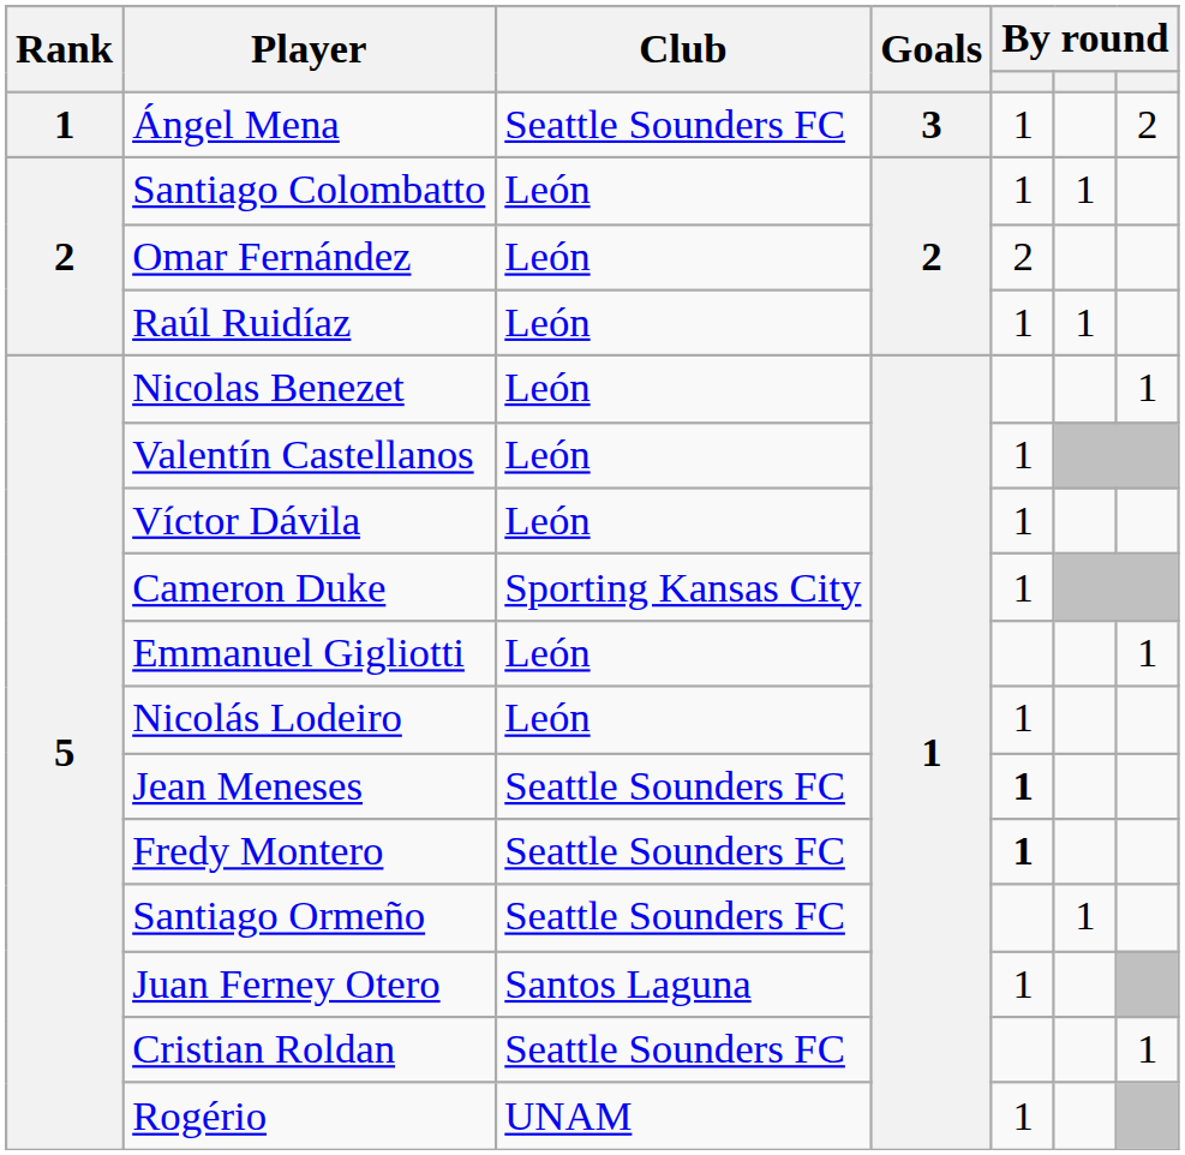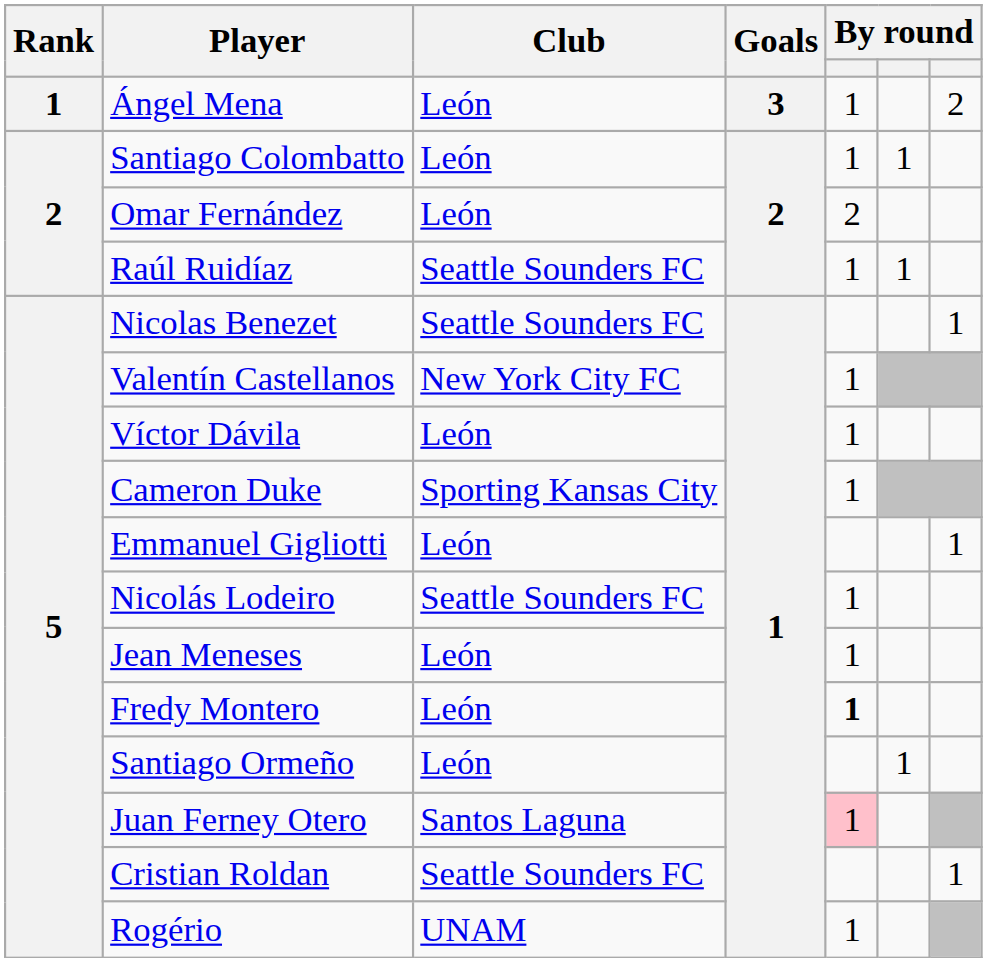 <table class="wikitable" style="text-align:center">
 <tr>
 <th rowspan=2>Rank</th>
 <th rowspan=2>Player</th>
 <th rowspan=2>Club</th>
 <th rowspan=2>Goals</th>
 <th colspan=8>By round</th>
 </tr>
 <tr>
 <th></th>
 <th></th>
 <th></th>
 </tr>
 <tr>
 <th>1</th>
 <td align="left"> <a href='#'>Ángel Mena</a></td>
-<td align="left"> <a href='#'>Seattle Sounders FC</a></td>
+<td align="left"> <a href='#'>León</a></td>
 <th>3</th>
 <td>1</td>
 <td></td>
 <td>2</td>
 </tr>
 <tr>
 <th rowspan="3">2</th>
 <td align="left"> <a href='#'>Santiago Colombatto</a></td>
 <td align="left"> <a href='#'>León</a></td>
 <th rowspan="3">2</th>
 <td>1</td>
 <td>1</td>
 <td></td>
 </tr>
 <tr>
 <td align="left"> <a href='#'>Omar Fernández</a></td>
 <td align="left"> <a href='#'>León</a></td>
 <td>2</td>
 <td></td>
 <td></td>
 </tr>
 <tr>
 <td align="left"> <a href='#'>Raúl Ruidíaz</a></td>
-<td align="left"> <a href='#'>León</a></td>
+<td align="left"> <a href='#'>Seattle Sounders FC</a></td>
 <td>1</td>
 <td>1</td>
 <td></td>
 </tr>
 <tr>
 <th rowspan="12">5</th>
 <td align="left"> <a href='#'>Nicolas Benezet</a></td>
-<td align="left"> <a href='#'>León</a></td>
+<td align="left"> <a href='#'>Seattle Sounders FC</a></td>
 <th rowspan="12">1</th>
 <td></td>
 <td></td>
 <td>1</td>
 </tr>
 <tr>
 <td align="left"> <a href='#'>Valentín Castellanos</a></td>
-<td align="left"> <a href='#'>León</a></td>
+<td align="left"> <a href='#'>New York City FC</a></td>
 <td>1</td>
 <td bgcolor="silver" colspan=2></td>
 </tr>
 <tr>
 <td align="left"> <a href='#'>Víctor Dávila</a></td>
 <td align="left"> <a href='#'>León</a></td>
 <td>1</td>
 <td></td>
 <td></td>
 </tr>
 <tr>
 <td align="left"> <a href='#'>Cameron Duke</a></td>
 <td align="left"> <a href='#'>Sporting Kansas City</a></td>
 <td>1</td>
 <td bgcolor="silver" colspan=2></td>
 </tr>
 <tr>
 <td align="left"> <a href='#'>Emmanuel Gigliotti</a></td>
 <td align="left"> <a href='#'>León</a></td>
 <td></td>
 <td></td>
 <td>1</td>
 </tr>
 <tr>
 <td align="left"> <a href='#'>Nicolás Lodeiro</a></td>
+<td align="left"> <a href='#'>Seattle Sounders FC</a></td>
+<td>1</td>
+<td></td>
+<td></td>
+</tr>
+<tr>
+<td align="left"> <a href='#'>Jean Meneses</a></td>
 <td align="left"> <a href='#'>León</a></td>
 <td>1</td>
 <td></td>
 <td></td>
 </tr>
 <tr>
-<td align="left"> <a href='#'>Jean Meneses</a></td>
-<td align="left"> <a href='#'>Seattle Sounders FC</a></td>
-<td><strong>1</strong></td>
-<td></td>
-<td></td>
-</tr>
-<tr>
 <td align="left"> <a href='#'>Fredy Montero</a></td>
-<td align="left"> <a href='#'>Seattle Sounders FC</a></td>
+<td align="left"> <a href='#'>León</a></td>
 <td><strong>1</strong></td>
 <td></td>
 <td></td>
 </tr>
 <tr>
 <td align="left"> <a href='#'>Santiago Ormeño</a></td>
-<td align="left"> <a href='#'>Seattle Sounders FC</a></td>
+<td align="left"> <a href='#'>León</a></td>
 <td></td>
 <td>1</td>
 <td></td>
 </tr>
 <tr>
 <td align="left"> <a href='#'>Juan Ferney Otero</a></td>
 <td align="left"> <a href='#'>Santos Laguna</a></td>
-<td>1</td>
+<td style="background: pink;">1</td>
 <td></td>
 <td bgcolor="silver"></td>
 </tr>
 <tr>
 <td align="left"> <a href='#'>Cristian Roldan</a></td>
 <td align="left"> <a href='#'>Seattle Sounders FC</a></td>
 <td></td>
 <td></td>
 <td>1</td>
 </tr>
 <tr>
 <td align="left"> <a href='#'>Rogério</a></td>
 <td align="left"> <a href='#'>UNAM</a></td>
 <td>1</td>
 <td></td>
 <td bgcolor="silver"></td>
 </tr>
 </table>
